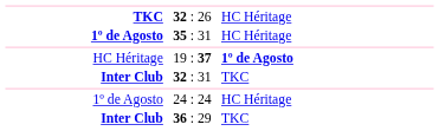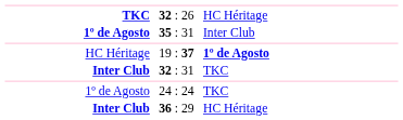 <table style="text-align:center" width=500>
 <tr>
 <th width=30%></th>
 <th width=10%></th>
 <th width=30%></th>
 <th width=10%></th>
 </tr>
 <tr align="left" bgcolor=#ffd4e4>
 <td colspan=4></td>
 </tr>
 <tr>
 <td align="right"><strong><a href='#'>TKC</a></strong> </td>
 <td><strong>32</strong> : 26</td>
 <td align=left> <a href='#'>HC Héritage</a></td>
 </tr>
 <tr>
 <td align="right"><strong><a href='#'>1º de Agosto</a></strong> </td>
 <td><strong>35</strong> : 31</td>
-<td align=left> <a href='#'>HC Héritage</a></td>
+<td align=left> <a href='#'>Inter Club</a></td>
 </tr>
 <tr align="left" bgcolor=#ffd4e4>
 <td colspan=4></td>
 </tr>
 <tr>
 <td align="right"><a href='#'>HC Héritage</a> </td>
 <td>19 : <strong>37</strong></td>
 <td align=left> <strong><a href='#'>1º de Agosto</a></strong></td>
 </tr>
 <tr>
 <td align="right"><strong><a href='#'>Inter Club</a></strong> </td>
 <td><strong>32</strong> : 31</td>
 <td align=left> <a href='#'>TKC</a></td>
 </tr>
 <tr align="left" bgcolor=#ffd4e4>
 <td colspan=4></td>
 </tr>
 <tr>
 <td align="right"><a href='#'>1º de Agosto</a> </td>
 <td>24 : 24</td>
-<td align=left> <a href='#'>HC Héritage</a></td>
+<td align=left> <a href='#'>TKC</a></td>
 </tr>
 <tr>
 <td align="right"><strong><a href='#'>Inter Club</a></strong> </td>
 <td><strong>36</strong> : 29</td>
-<td align=left> <a href='#'>TKC</a></td>
+<td align=left> <a href='#'>HC Héritage</a></td>
 </tr>
 </table>
